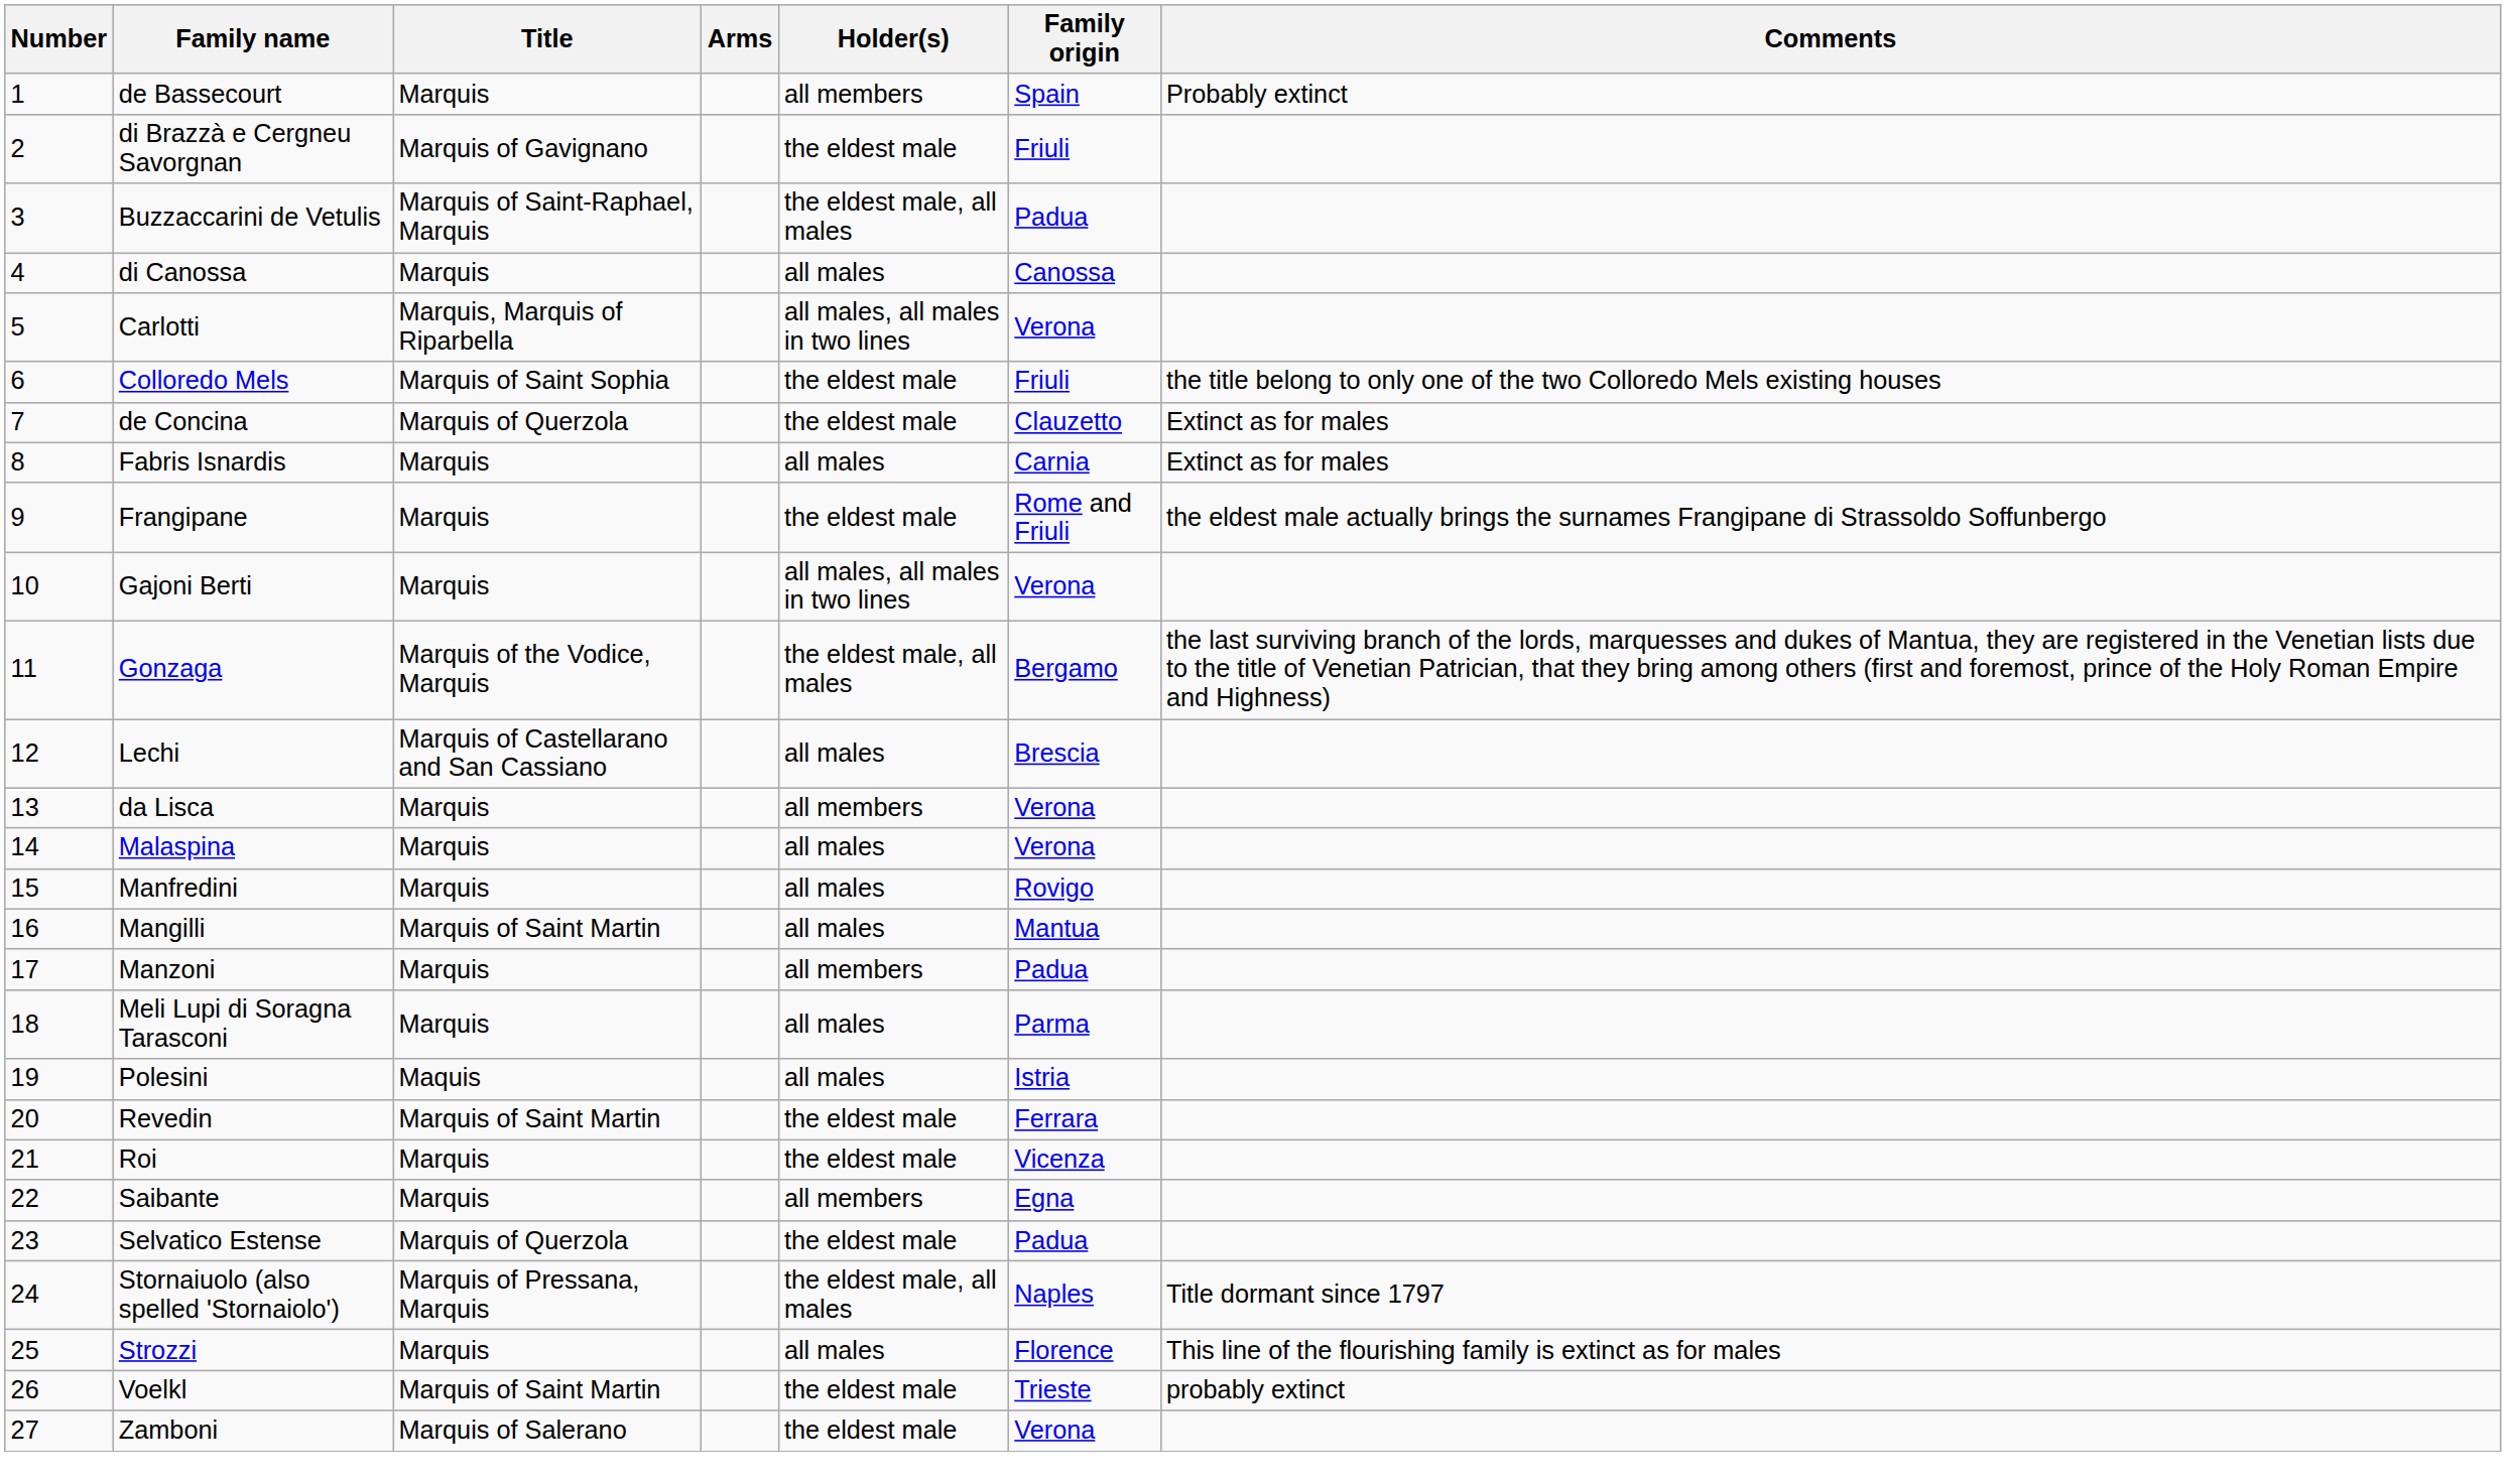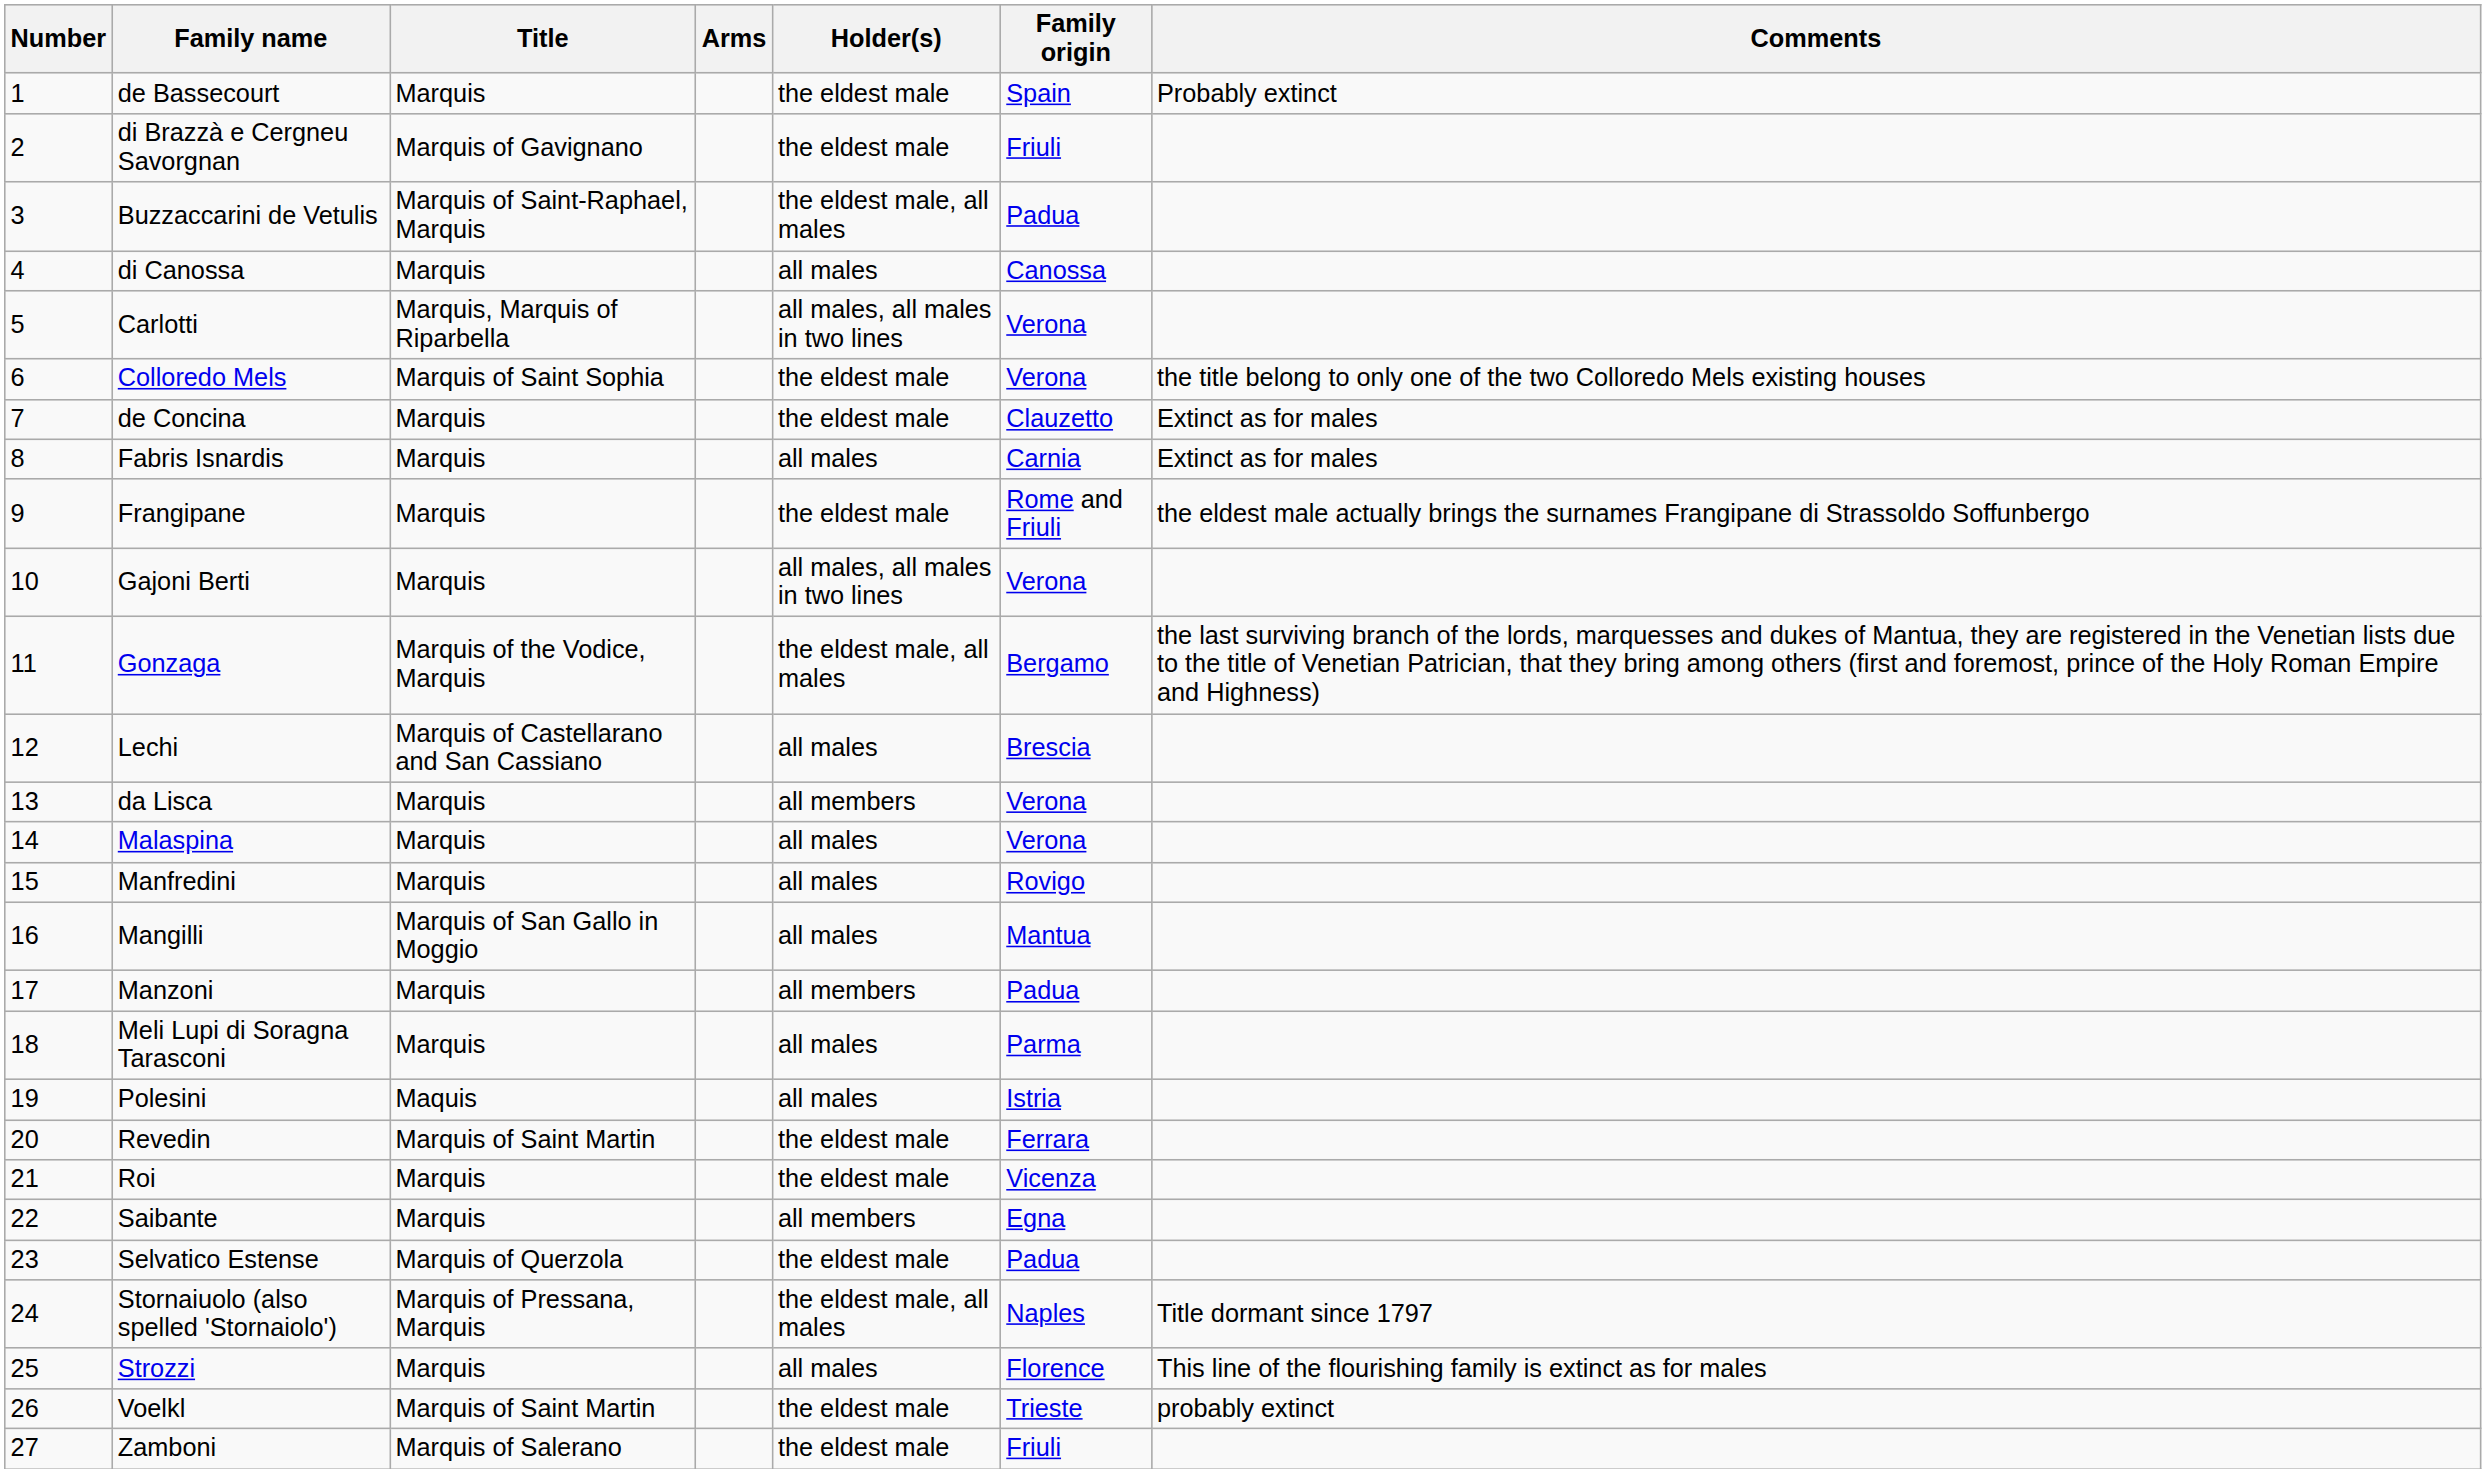 <table class="wikitable sortable">
 <tr>
 <th>Number</th>
 <th>Family name</th>
 <th>Title</th>
 <th class="unsortable">Arms</th>
 <th>Holder(s)</th>
 <th>Family origin</th>
 <th>Comments</th>
 </tr>
 <tr>
 <td>1</td>
 <td>de Bassecourt</td>
 <td>Marquis</td>
 <td></td>
-<td>all members</td>
+<td>the eldest male</td>
 <td><a href='#'>Spain</a></td>
 <td>Probably extinct</td>
 </tr>
 <tr>
 <td>2</td>
 <td>di Brazzà e Cergneu Savorgnan</td>
 <td>Marquis of Gavignano</td>
 <td></td>
 <td>the eldest male</td>
 <td><a href='#'>Friuli</a></td>
 <td></td>
 </tr>
 <tr>
 <td>3</td>
 <td>Buzzaccarini de Vetulis</td>
 <td>Marquis of Saint-Raphael, Marquis</td>
 <td></td>
 <td>the eldest male, all males</td>
 <td><a href='#'>Padua</a></td>
 <td></td>
 </tr>
 <tr>
 <td>4</td>
 <td>di Canossa</td>
 <td>Marquis</td>
 <td></td>
 <td>all males</td>
 <td><a href='#'>Canossa</a></td>
 <td></td>
 </tr>
 <tr>
 <td>5</td>
 <td>Carlotti</td>
 <td>Marquis, Marquis of Riparbella</td>
 <td></td>
 <td>all males, all males in two lines</td>
 <td><a href='#'>Verona</a></td>
 <td></td>
 </tr>
 <tr>
 <td>6</td>
 <td><a href='#'>Colloredo Mels</a></td>
 <td>Marquis of Saint Sophia</td>
 <td></td>
 <td>the eldest male</td>
-<td><a href='#'>Friuli</a></td>
+<td><a href='#'>Verona</a></td>
 <td>the title belong to only one of the two Colloredo Mels existing houses</td>
 </tr>
 <tr>
 <td>7</td>
 <td>de Concina</td>
-<td>Marquis of Querzola</td>
+<td>Marquis</td>
 <td></td>
 <td>the eldest male</td>
 <td><a href='#'>Clauzetto</a></td>
 <td>Extinct as for males</td>
 </tr>
 <tr>
 <td>8</td>
 <td>Fabris Isnardis</td>
 <td>Marquis</td>
 <td></td>
 <td>all males</td>
 <td><a href='#'>Carnia</a></td>
 <td>Extinct as for males</td>
 </tr>
 <tr>
 <td>9</td>
 <td>Frangipane</td>
 <td>Marquis</td>
 <td></td>
 <td>the eldest male</td>
 <td><a href='#'>Rome</a> and <a href='#'>Friuli</a></td>
 <td>the eldest male actually brings the surnames Frangipane di Strassoldo Soffunbergo</td>
 </tr>
 <tr>
 <td>10</td>
 <td>Gajoni Berti</td>
 <td>Marquis</td>
 <td></td>
 <td>all males, all males in two lines</td>
 <td><a href='#'>Verona</a></td>
 <td></td>
 </tr>
 <tr>
 <td>11</td>
 <td><a href='#'>Gonzaga</a></td>
 <td>Marquis of the Vodice, Marquis</td>
 <td></td>
 <td>the eldest male, all males</td>
 <td><a href='#'>Bergamo</a></td>
 <td>the last surviving branch of the lords, marquesses and dukes of Mantua, they are registered in the Venetian lists due to the title of Venetian Patrician, that they bring among others (first and foremost, prince of the Holy Roman Empire and Highness)</td>
 </tr>
 <tr>
 <td>12</td>
 <td>Lechi</td>
 <td>Marquis of Castellarano and San Cassiano</td>
 <td></td>
 <td>all males</td>
 <td><a href='#'>Brescia</a></td>
 <td></td>
 </tr>
 <tr>
 <td>13</td>
 <td>da Lisca</td>
 <td>Marquis</td>
 <td></td>
 <td>all members</td>
 <td><a href='#'>Verona</a></td>
 <td></td>
 </tr>
 <tr>
 <td>14</td>
 <td><a href='#'>Malaspina</a></td>
 <td>Marquis</td>
 <td></td>
 <td>all males</td>
 <td><a href='#'>Verona</a></td>
 <td></td>
 </tr>
 <tr>
 <td>15</td>
 <td>Manfredini</td>
 <td>Marquis</td>
 <td></td>
 <td>all males</td>
 <td><a href='#'>Rovigo</a></td>
 <td></td>
 </tr>
 <tr>
 <td>16</td>
 <td>Mangilli</td>
-<td>Marquis of Saint Martin</td>
+<td>Marquis of San Gallo in Moggio</td>
 <td></td>
 <td>all males</td>
 <td><a href='#'>Mantua</a></td>
 <td></td>
 </tr>
 <tr>
 <td>17</td>
 <td>Manzoni</td>
 <td>Marquis</td>
 <td></td>
 <td>all members</td>
 <td><a href='#'>Padua</a></td>
 <td></td>
 </tr>
 <tr>
 <td>18</td>
 <td>Meli Lupi di Soragna Tarasconi</td>
 <td>Marquis</td>
 <td></td>
 <td>all males</td>
 <td><a href='#'>Parma</a></td>
 <td></td>
 </tr>
 <tr>
 <td>19</td>
 <td>Polesini</td>
 <td>Maquis</td>
 <td></td>
 <td>all males</td>
 <td><a href='#'>Istria</a></td>
 <td></td>
 </tr>
 <tr>
 <td>20</td>
 <td>Revedin</td>
 <td>Marquis of Saint Martin</td>
 <td></td>
 <td>the eldest male</td>
 <td><a href='#'>Ferrara</a></td>
 <td></td>
 </tr>
 <tr>
 <td>21</td>
 <td>Roi</td>
 <td>Marquis</td>
 <td></td>
 <td>the eldest male</td>
 <td><a href='#'>Vicenza</a></td>
 <td></td>
 </tr>
 <tr>
 <td>22</td>
 <td>Saibante</td>
 <td>Marquis</td>
 <td></td>
 <td>all members</td>
 <td><a href='#'>Egna</a></td>
 <td></td>
 </tr>
 <tr>
 <td>23</td>
 <td>Selvatico Estense</td>
 <td>Marquis of Querzola</td>
 <td></td>
 <td>the eldest male</td>
 <td><a href='#'>Padua</a></td>
 <td></td>
 </tr>
 <tr>
 <td>24</td>
 <td>Stornaiuolo (also spelled 'Stornaiolo')</td>
 <td>Marquis of Pressana, Marquis</td>
 <td></td>
 <td>the eldest male, all males</td>
 <td><a href='#'>Naples</a></td>
 <td>Title dormant since 1797</td>
 </tr>
 <tr>
 <td>25</td>
 <td><a href='#'>Strozzi</a></td>
 <td>Marquis</td>
 <td></td>
 <td>all males</td>
 <td><a href='#'>Florence</a></td>
 <td>This line of the flourishing family is extinct as for males</td>
 </tr>
 <tr>
 <td>26</td>
 <td>Voelkl</td>
 <td>Marquis of Saint Martin</td>
 <td></td>
 <td>the eldest male</td>
 <td><a href='#'>Trieste</a></td>
 <td>probably extinct</td>
 </tr>
 <tr>
 <td>27</td>
 <td>Zamboni</td>
 <td>Marquis of Salerano</td>
 <td></td>
 <td>the eldest male</td>
-<td><a href='#'>Verona</a></td>
+<td><a href='#'>Friuli</a></td>
 <td></td>
 </tr>
 <tr>
 </tr>
 </table>
